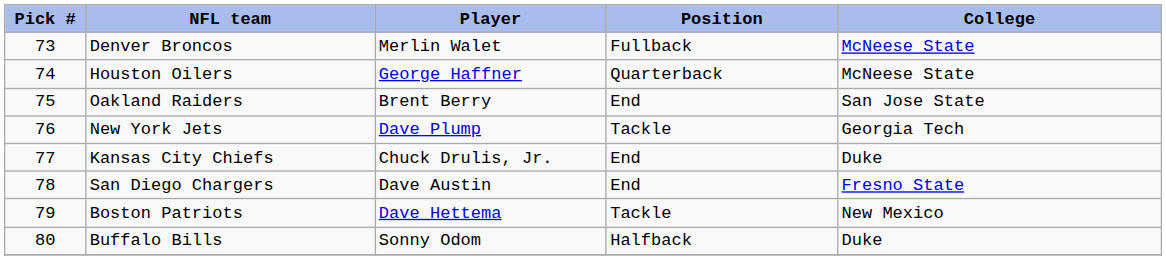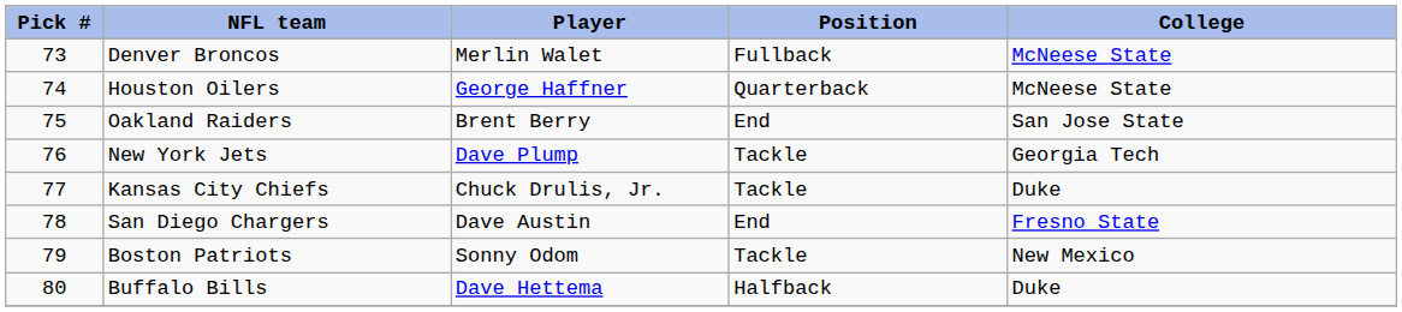 <table class="wikitable sortable sortable" style="width: 100%">
 <tr>
 <th style="background:#A8BDEC;" width=7%>Pick #</th>
 <th width=25% style="background:#A8BDEC;">NFL team</th>
 <th width=20% style="background:#A8BDEC;">Player</th>
 <th width=20% style="background:#A8BDEC;">Position</th>
 <th style="background:#A8BDEC;">College</th>
 </tr>
 <tr>
 <td align=center>73</td>
 <td>Denver Broncos</td>
 <td>Merlin Walet</td>
 <td>Fullback</td>
 <td><a href='#'>McNeese State</a></td>
 </tr>
 <tr>
 <td align=center>74</td>
 <td>Houston Oilers</td>
 <td><a href='#'>George Haffner</a></td>
 <td>Quarterback</td>
 <td>McNeese State</td>
 </tr>
 <tr>
 <td align=center>75</td>
 <td>Oakland Raiders</td>
 <td Brent Berry (American football)>Brent Berry</td>
 <td>End</td>
 <td>San Jose State</td>
 </tr>
 <tr>
 <td align=center>76</td>
 <td>New York Jets</td>
 <td><a href='#'>Dave Plump</a></td>
 <td>Tackle</td>
 <td>Georgia Tech</td>
 </tr>
 <tr>
 <td align=center>77</td>
 <td>Kansas City Chiefs</td>
 <td>Chuck Drulis, Jr.</td>
-<td>End</td>
+<td>Tackle</td>
 <td>Duke</td>
 </tr>
 <tr>
 <td align=center>78</td>
 <td>San Diego Chargers</td>
 <td>Dave Austin</td>
 <td>End</td>
 <td><a href='#'>Fresno State</a></td>
 </tr>
 <tr>
 <td align=center>79</td>
 <td>Boston Patriots</td>
-<td><a href='#'>Dave Hettema</a></td>
+<td>Sonny Odom</td>
 <td>Tackle</td>
 <td>New Mexico</td>
 </tr>
 <tr>
 <td align=center>80</td>
 <td>Buffalo Bills</td>
-<td>Sonny Odom</td>
+<td><a href='#'>Dave Hettema</a></td>
 <td>Halfback</td>
 <td>Duke</td>
 </tr>
 <tr>
 </tr>
 </table>
